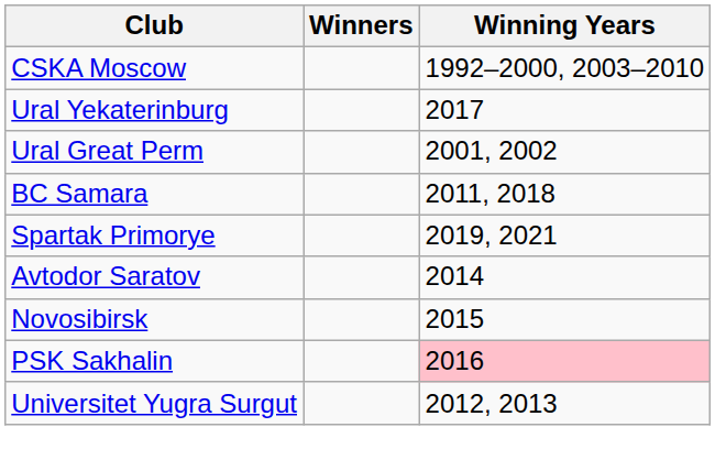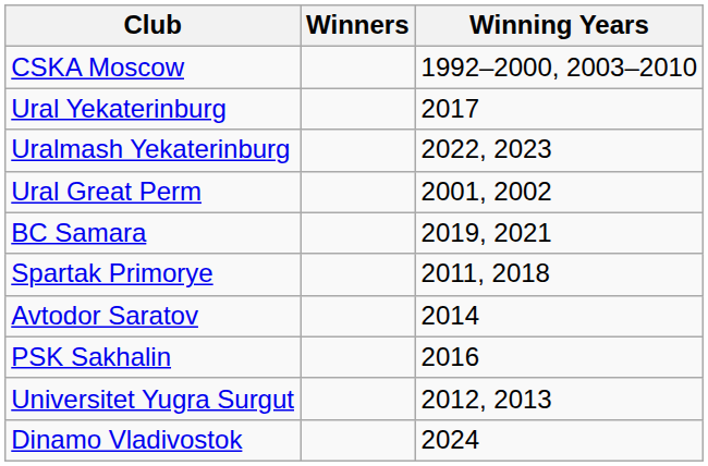 <table class="wikitable">
 <tr>
 <th>Club</th>
 <th>Winners</th>
 <th>Winning Years</th>
 </tr>
 <tr>
 <td><a href='#'>CSKA Moscow</a></td>
 <td></td>
 <td>1992–2000, 2003–2010</td>
 </tr>
 <tr>
 <td><a href='#'>Ural Yekaterinburg</a></td>
 <td></td>
 <td>2017</td>
 </tr>
 <tr>
+<td><a href='#'>Uralmash Yekaterinburg</a></td>
+<td></td>
+<td>2022, 2023</td>
+</tr>
+<tr>
 <td><a href='#'>Ural Great Perm</a></td>
 <td></td>
 <td>2001, 2002</td>
 </tr>
 <tr>
 <td><a href='#'>BC Samara</a></td>
 <td></td>
-<td>2011, 2018</td>
+<td>2019, 2021</td>
 </tr>
 <tr>
 <td><a href='#'>Spartak Primorye</a></td>
 <td></td>
-<td>2019, 2021</td>
+<td>2011, 2018</td>
 </tr>
 <tr>
 <td><a href='#'>Avtodor Saratov</a></td>
 <td></td>
 <td>2014</td>
 </tr>
 <tr>
-<td><a href='#'>Novosibirsk</a></td>
-<td></td>
-<td>2015</td>
-</tr>
-<tr>
 <td><a href='#'>PSK Sakhalin</a></td>
 <td></td>
-<td style="background: pink;">2016</td>
+<td>2016</td>
 </tr>
 <tr>
 <td><a href='#'>Universitet Yugra Surgut</a></td>
 <td></td>
 <td>2012, 2013</td>
 </tr>
+<tr>
+<td><a href='#'>Dinamo Vladivostok</a></td>
+<td></td>
+<td>2024</td>
+</tr>
 </table>
